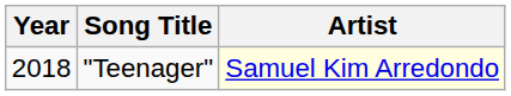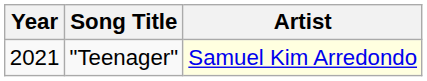 <table class="wikitable">
 <tr>
 <th width=10>Year</th>
 <th>Song Title</th>
 <th>Artist</th>
 </tr>
 <tr>
-<td>2018</td>
+<td>2021</td>
 <td>"Teenager"</td>
 <td style="background: lightyellow;"><a href='#'>Samuel Kim Arredondo</a></td>
 </tr>
 </table>
